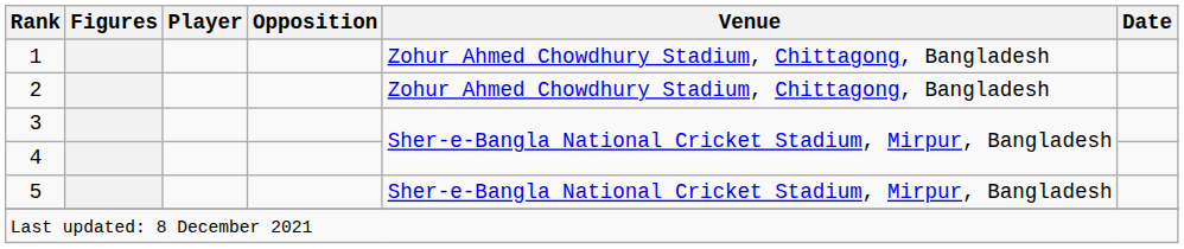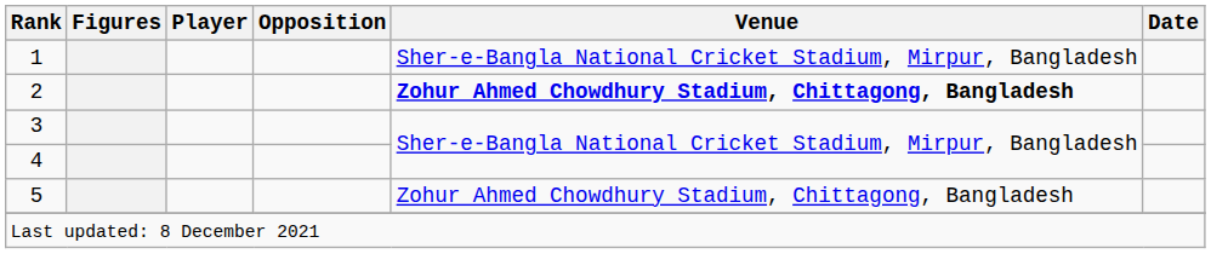 <table class="wikitable plainrowheaders sortable">
 <tr>
 <th scope=col>Rank</th>
 <th scope=col>Figures</th>
 <th scope=col>Player</th>
 <th scope=col>Opposition</th>
 <th scope=col>Venue</th>
 <th scope=col>Date</th>
 </tr>
 <tr>
 <td align=center>1</td>
 <th scope=row style=text-align:center;></th>
 <td></td>
 <td></td>
-<td><a href='#'>Zohur Ahmed Chowdhury Stadium</a>, <a href='#'>Chittagong</a>, Bangladesh</td>
+<td><a href='#'>Sher-e-Bangla National Cricket Stadium</a>, <a href='#'>Mirpur</a>, Bangladesh</td>
 <td></td>
 </tr>
 <tr>
 <td align=center>2</td>
 <th scope=row style=text-align:center;></th>
 <td></td>
 <td></td>
-<td><a href='#'>Zohur Ahmed Chowdhury Stadium</a>, <a href='#'>Chittagong</a>, Bangladesh</td>
+<td><strong><a href='#'>Zohur Ahmed Chowdhury Stadium</a>, <a href='#'>Chittagong</a>, Bangladesh</strong></td>
 <td></td>
 </tr>
 <tr>
 <td align=center>3</td>
 <th scope=row style=text-align:center;></th>
 <td></td>
 <td></td>
 <td rowspan=2><a href='#'>Sher-e-Bangla National Cricket Stadium</a>, <a href='#'>Mirpur</a>, Bangladesh</td>
 <td></td>
 </tr>
 <tr>
 <td align=center>4</td>
 <th scope=row style=text-align:center;></th>
 <td></td>
 <td></td>
 <td></td>
 </tr>
 <tr>
 <td align=center>5</td>
 <th scope=row style=text-align:center;></th>
 <td></td>
 <td></td>
-<td><a href='#'>Sher-e-Bangla National Cricket Stadium</a>, <a href='#'>Mirpur</a>, Bangladesh</td>
+<td><a href='#'>Zohur Ahmed Chowdhury Stadium</a>, <a href='#'>Chittagong</a>, Bangladesh</td>
 <td></td>
 </tr>
 <tr>
 </tr>
 <tr class=sortbottom>
 <td colspan=6><small>Last updated: 8 December 2021</small></td>
 </tr>
 </table>
